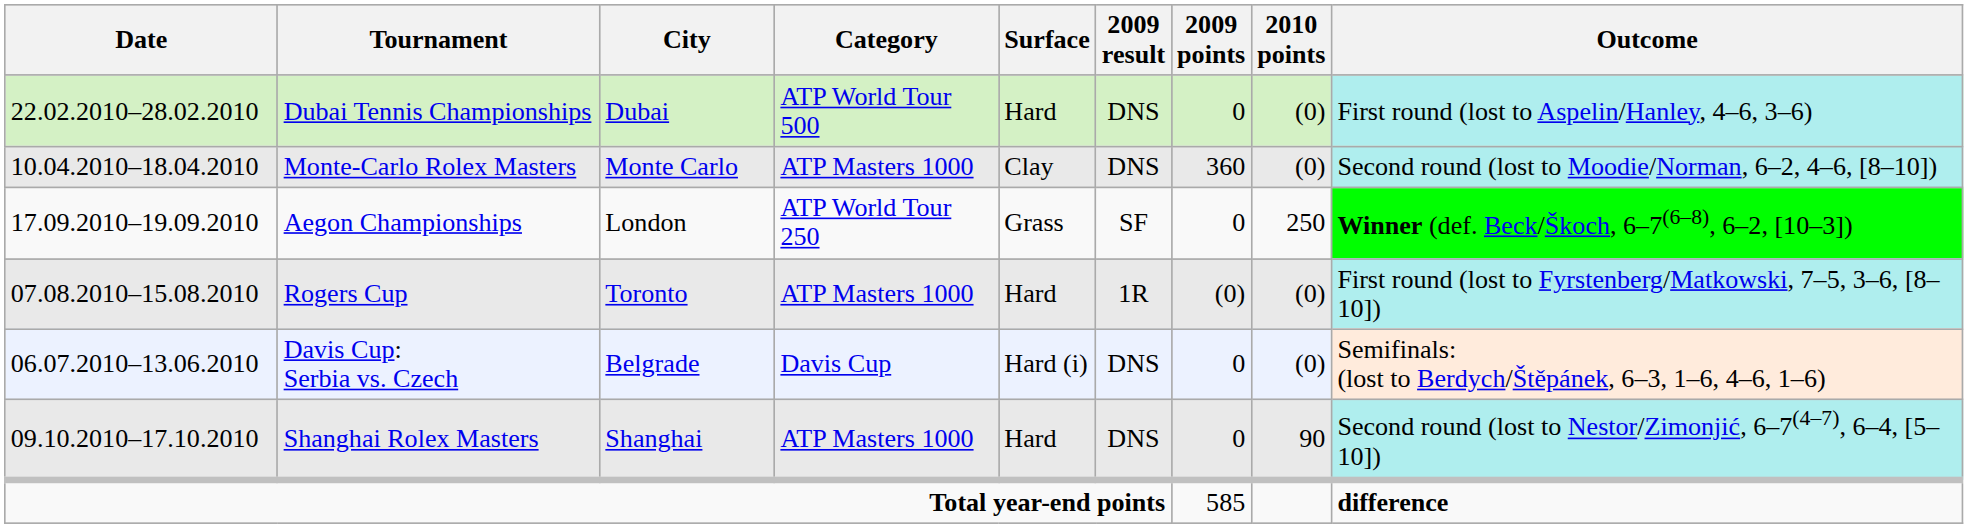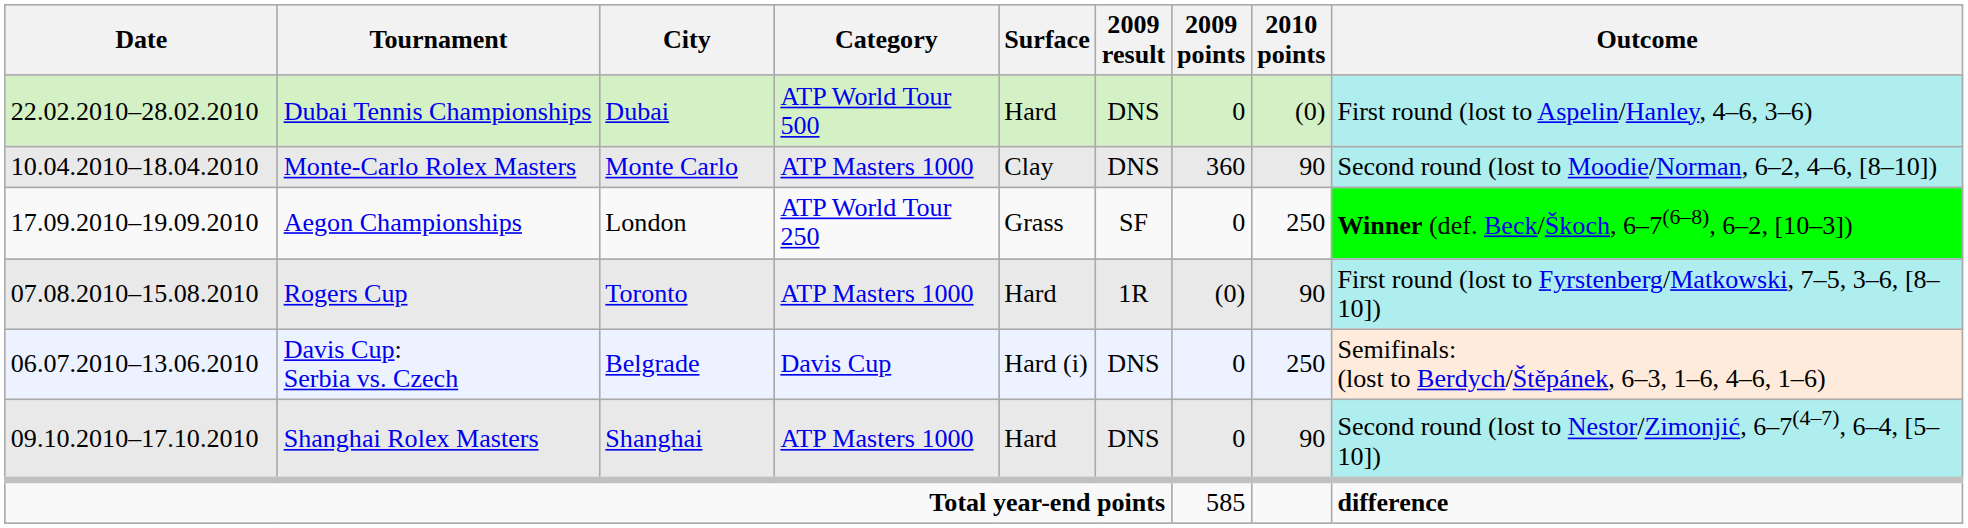 <table class="wikitable">
 <tr>
 <th width=160>Date</th>
 <th width=190>Tournament</th>
 <th width=100>City</th>
 <th width=130>Category</th>
 <th width=40>Surface</th>
 <th width=35>2009 result</th>
 <th width=35>2009 points</th>
 <th width=35>2010 points</th>
 <th width=380>Outcome</th>
 </tr>
 <tr style="background:#D4F1C5;">
 <td>22.02.2010–28.02.2010</td>
 <td><a href='#'>Dubai Tennis Championships</a></td>
 <td><a href='#'>Dubai</a></td>
 <td><a href='#'>ATP World Tour 500</a></td>
 <td>Hard</td>
 <td align=center>DNS</td>
 <td align=right>0</td>
 <td align=right>(0)</td>
 <td style="background:#afeeee;">First round (lost to <a href='#'>Aspelin</a>/<a href='#'>Hanley</a>, 4–6, 3–6)</td>
 </tr>
 <tr style="background:#E9E9E9;">
 <td>10.04.2010–18.04.2010</td>
 <td><a href='#'>Monte-Carlo Rolex Masters</a></td>
 <td><a href='#'>Monte Carlo</a></td>
 <td><a href='#'>ATP Masters 1000</a></td>
 <td>Clay</td>
 <td align=center>DNS</td>
 <td align=right>360</td>
-<td align=right>(0)</td>
+<td align=right>90</td>
 <td style="background:#afeeee;">Second round (lost to <a href='#'>Moodie</a>/<a href='#'>Norman</a>, 6–2, 4–6, [8–10])</td>
 </tr>
 <tr>
 <td>17.09.2010–19.09.2010</td>
 <td><a href='#'>Aegon Championships</a></td>
 <td>London</td>
 <td><a href='#'>ATP World Tour 250</a></td>
 <td>Grass</td>
 <td align=center>SF</td>
 <td align=right>0</td>
 <td align=right>250</td>
 <td style="background:lime;"><strong>Winner</strong> (def. <a href='#'>Beck</a>/<a href='#'>Škoch</a>, 6–7<sup>(6–8)</sup>, 6–2, [10–3])</td>
 </tr>
 <tr style="background:#E9E9E9;">
 <td>07.08.2010–15.08.2010</td>
 <td><a href='#'>Rogers Cup</a></td>
 <td><a href='#'>Toronto</a></td>
 <td><a href='#'>ATP Masters 1000</a></td>
 <td>Hard</td>
 <td align=center>1R</td>
 <td align=right>(0)</td>
-<td align=right>(0)</td>
+<td align=right>90</td>
 <td style="background:#afeeee;">First round (lost to <a href='#'>Fyrstenberg</a>/<a href='#'>Matkowski</a>, 7–5, 3–6, [8–10])</td>
 </tr>
 <tr style="background:#ECF2FF;">
 <td>06.07.2010–13.06.2010</td>
 <td><a href='#'>Davis Cup</a>: <br> <a href='#'>Serbia vs. Czech</a></td>
 <td><a href='#'>Belgrade</a></td>
 <td><a href='#'>Davis Cup</a></td>
 <td>Hard (i)</td>
 <td align=center>DNS</td>
 <td align=right>0</td>
-<td align=right>(0)</td>
+<td align=right>250</td>
 <td style="background:#ffebdc;">Semifinals:  <br> (lost to <a href='#'>Berdych</a>/<a href='#'>Štěpánek</a>, 6–3, 1–6, 4–6, 1–6)</td>
 </tr>
 <tr style="background:#E9E9E9;">
 <td>09.10.2010–17.10.2010</td>
 <td><a href='#'>Shanghai Rolex Masters</a></td>
 <td><a href='#'>Shanghai</a></td>
 <td><a href='#'>ATP Masters 1000</a></td>
 <td>Hard</td>
 <td align=center>DNS</td>
 <td align=right>0</td>
 <td align=right>90</td>
 <td style="background:#afeeee;">Second round (lost to <a href='#'>Nestor</a>/<a href='#'>Zimonjić</a>, 6–7<sup>(4–7)</sup>, 6–4, [5–10])</td>
 </tr>
 <tr style="border-top:4px solid silver;">
 <td colspan="6" style="text-align:right;"><strong>Total year-end points</strong></td>
 <td align=right>585</td>
 <td align=right></td>
 <td>  <strong>difference</strong></td>
 </tr>
 </table>
